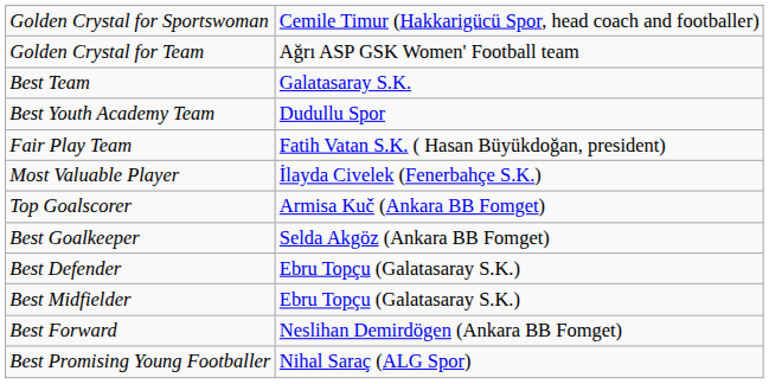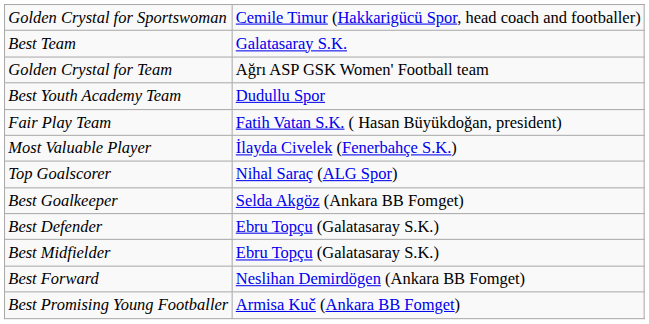 <table class=wikitable>
 <tr>
 <td><em>Golden Crystal for Sportswoman</em></td>
 <td><a href='#'>Cemile Timur</a>   (<a href='#'>Hakkarigücü Spor</a>, head coach and footballer)</td>
 </tr>
 <tr>
+<td><em>Best Team</em></td>
+<td><a href='#'>Galatasaray S.K.</a></td>
+</tr>
+<tr>
 <td><em>Golden Crystal for Team</em></td>
 <td>Ağrı ASP GSK Women' Football team</td>
-</tr>
-<tr>
-<td><em>Best Team</em></td>
-<td><a href='#'>Galatasaray S.K.</a></td>
 </tr>
 <tr ,>
 <td><em>Best Youth Academy Team</em></td>
 <td><a href='#'>Dudullu Spor</a></td>
 </tr>
 <tr>
 <td><em>Fair Play Team</em></td>
 <td><a href='#'>Fatih Vatan S.K.</a> ( Hasan Büyükdoğan, president)</td>
 </tr>
 <tr>
 <td><em>Most Valuable Player</em></td>
 <td><a href='#'>İlayda Civelek</a> (<a href='#'>Fenerbahçe S.K.</a>)</td>
 </tr>
 <tr>
 <td><em>Top Goalscorer</em></td>
-<td><a href='#'>Armisa Kuč</a> (<a href='#'>Ankara BB Fomget</a>)</td>
+<td><a href='#'>Nihal Saraç</a> (<a href='#'>ALG Spor</a>)</td>
 </tr>
 <tr>
 <td><em>Best Goalkeeper</em></td>
 <td><a href='#'>Selda Akgöz</a> (Ankara BB Fomget)</td>
 </tr>
 <tr>
 <td><em>Best Defender</em></td>
 <td><a href='#'>Ebru Topçu</a> (Galatasaray S.K.)</td>
 </tr>
 <tr>
 <td><em>Best Midfielder</em></td>
 <td><a href='#'>Ebru Topçu</a> (Galatasaray S.K.)</td>
 </tr>
 <tr>
 <td><em>Best Forward</em></td>
 <td><a href='#'>Neslihan Demirdögen</a> (Ankara BB Fomget)</td>
 </tr>
 <tr>
 <td><em>Best Promising Young Footballer</em></td>
-<td><a href='#'>Nihal Saraç</a> (<a href='#'>ALG Spor</a>)</td>
+<td><a href='#'>Armisa Kuč</a> (<a href='#'>Ankara BB Fomget</a>)</td>
 </tr>
 </table>
